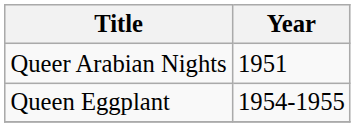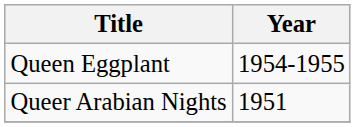 <table class="wikitable">
 <tr>
 <th>Title</th>
 <th>Year</th>
 </tr>
 <tr>
+<td>Queen Eggplant</td>
+<td>1954-1955</td>
+</tr>
+<tr>
 <td>Queer Arabian Nights</td>
 <td>1951</td>
 </tr>
 <tr>
-<td>Queen Eggplant</td>
-<td>1954-1955</td>
-</tr>
-<tr>
 </tr>
 </table>
